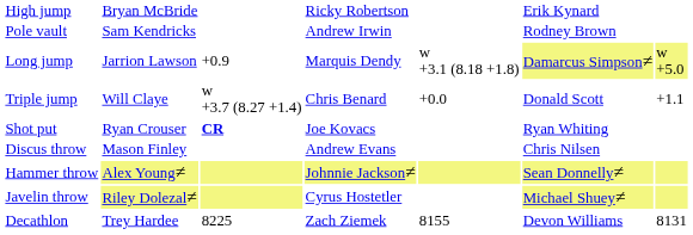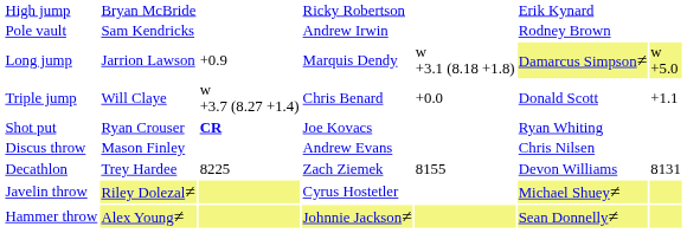 <table>
 <tr>
 <td><a href='#'>High jump</a></td>
 <td><a href='#'>Bryan McBride</a></td>
 <td></td>
 <td><a href='#'>Ricky Robertson</a></td>
 <td></td>
 <td><a href='#'>Erik Kynard</a></td>
 <td></td>
 </tr>
 <tr>
 <td><a href='#'>Pole vault</a></td>
 <td><a href='#'>Sam Kendricks</a></td>
 <td></td>
 <td><a href='#'>Andrew Irwin</a></td>
 <td></td>
 <td><a href='#'>Rodney Brown</a></td>
 <td></td>
 </tr>
 <tr>
 <td><a href='#'>Long jump</a></td>
 <td><a href='#'>Jarrion Lawson</a></td>
 <td> +0.9</td>
 <td><a href='#'>Marquis Dendy</a></td>
 <td>w<br>+3.1 (8.18 +1.8)</td>
 <td bgcolor=#F3F781><a href='#'>Damarcus Simpson</a><big>≠</big></td>
 <td bgcolor=#F3F781>w<br>+5.0</td>
 </tr>
 <tr>
 <td><a href='#'>Triple jump</a></td>
 <td><a href='#'>Will Claye</a></td>
 <td>w<br>+3.7 (8.27 +1.4)</td>
 <td><a href='#'>Chris Benard</a></td>
 <td> +0.0</td>
 <td><a href='#'>Donald Scott</a></td>
 <td> +1.1</td>
 </tr>
 <tr>
 <td><a href='#'>Shot put</a></td>
 <td><a href='#'>Ryan Crouser</a></td>
 <td> <strong><a href='#'>CR</a></strong></td>
 <td><a href='#'>Joe Kovacs</a></td>
 <td></td>
 <td><a href='#'>Ryan Whiting</a></td>
 <td></td>
 </tr>
 <tr>
 <td><a href='#'>Discus throw</a></td>
 <td><a href='#'>Mason Finley</a></td>
 <td></td>
 <td><a href='#'>Andrew Evans</a></td>
 <td></td>
 <td><a href='#'>Chris Nilsen</a></td>
 <td></td>
 </tr>
 <tr>
-<td><a href='#'>Hammer throw</a></td>
-<td bgcolor=#F3F781><a href='#'>Alex Young</a><big>≠</big></td>
-<td bgcolor=#F3F781></td>
-<td bgcolor=#F3F781><a href='#'>Johnnie Jackson</a><big>≠</big></td>
-<td bgcolor=#F3F781></td>
-<td bgcolor=#F3F781><a href='#'>Sean Donnelly</a><big>≠</big></td>
-<td bgcolor=#F3F781></td>
+<td><a href='#'>Decathlon</a></td>
+<td><a href='#'>Trey Hardee</a></td>
+<td>8225</td>
+<td><a href='#'>Zach Ziemek</a></td>
+<td>8155</td>
+<td><a href='#'>Devon Williams</a></td>
+<td>8131</td>
 </tr>
 <tr>
 <td><a href='#'>Javelin throw</a></td>
 <td bgcolor=#F3F781><a href='#'>Riley Dolezal</a><big>≠</big></td>
 <td bgcolor=#F3F781></td>
 <td><a href='#'>Cyrus Hostetler</a></td>
 <td></td>
 <td bgcolor=#F3F781><a href='#'>Michael Shuey</a><big>≠</big></td>
 <td bgcolor=#F3F781></td>
 </tr>
 <tr>
-<td><a href='#'>Decathlon</a></td>
-<td><a href='#'>Trey Hardee</a></td>
-<td>8225</td>
-<td><a href='#'>Zach Ziemek</a></td>
-<td>8155</td>
-<td><a href='#'>Devon Williams</a></td>
-<td>8131</td>
+<td><a href='#'>Hammer throw</a></td>
+<td bgcolor=#F3F781><a href='#'>Alex Young</a><big>≠</big></td>
+<td bgcolor=#F3F781></td>
+<td bgcolor=#F3F781><a href='#'>Johnnie Jackson</a><big>≠</big></td>
+<td bgcolor=#F3F781></td>
+<td bgcolor=#F3F781><a href='#'>Sean Donnelly</a><big>≠</big></td>
+<td bgcolor=#F3F781></td>
 </tr>
 </table>
